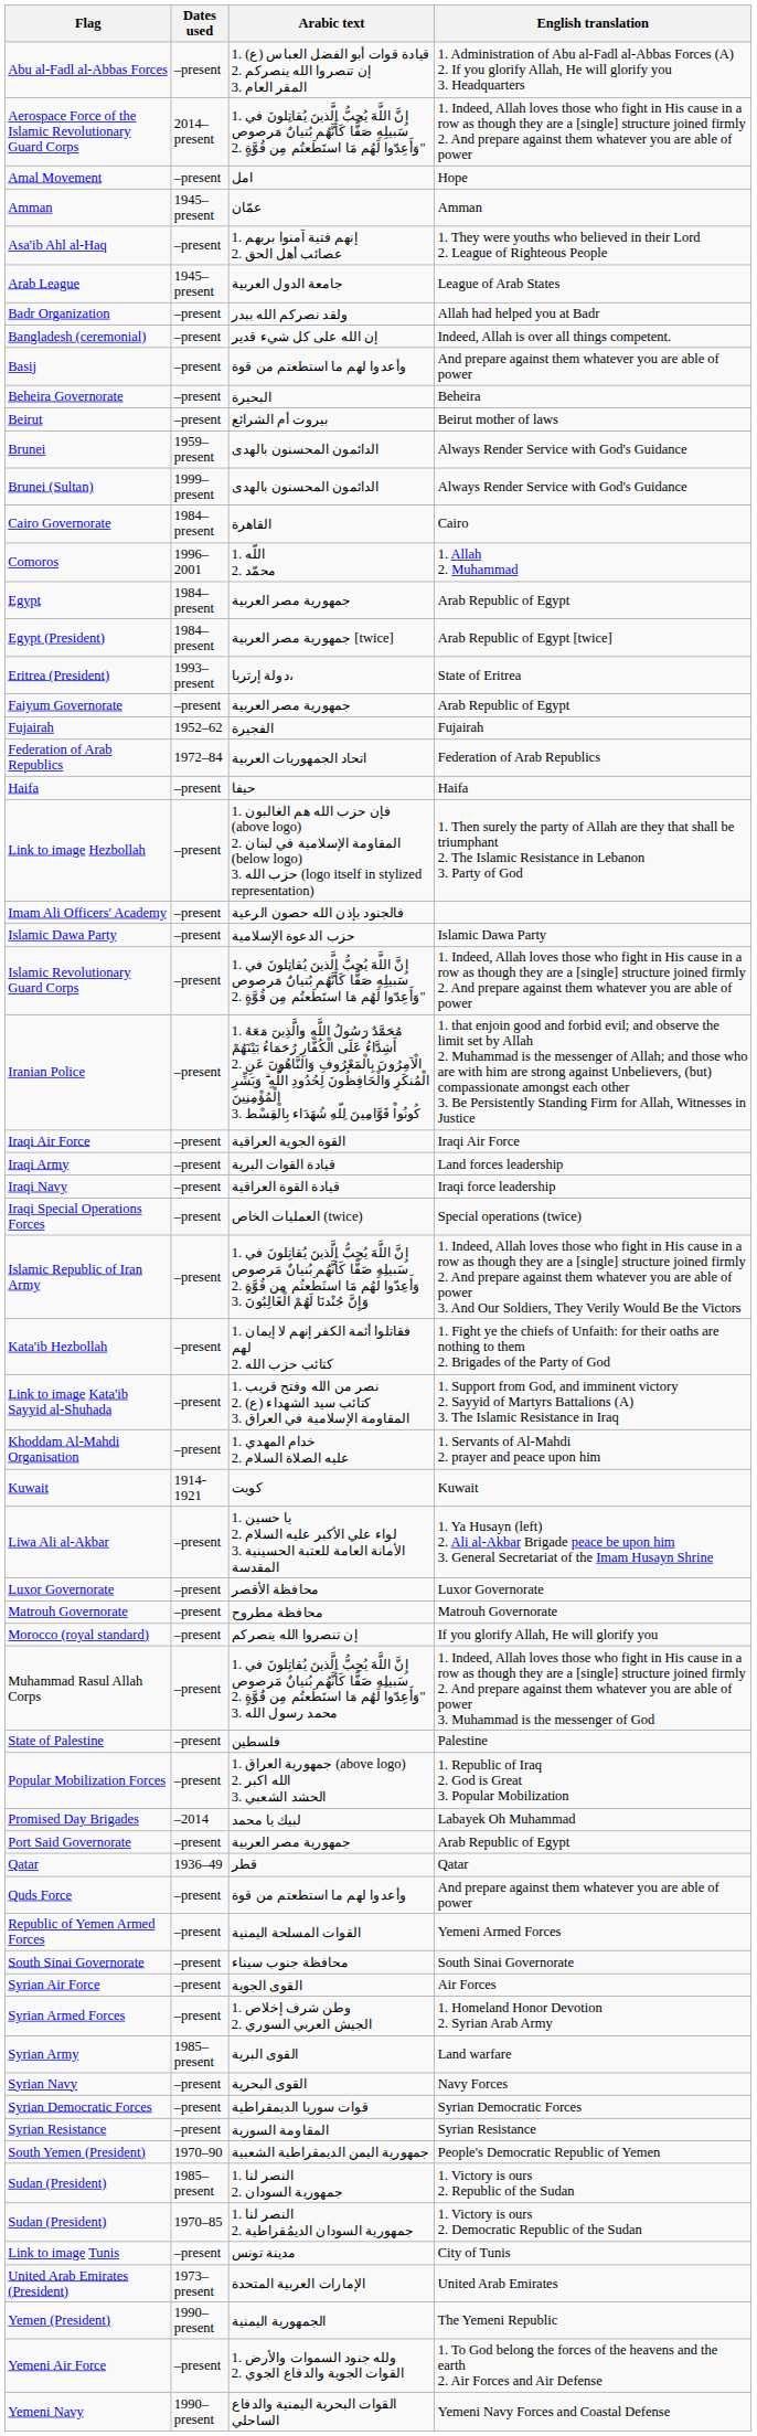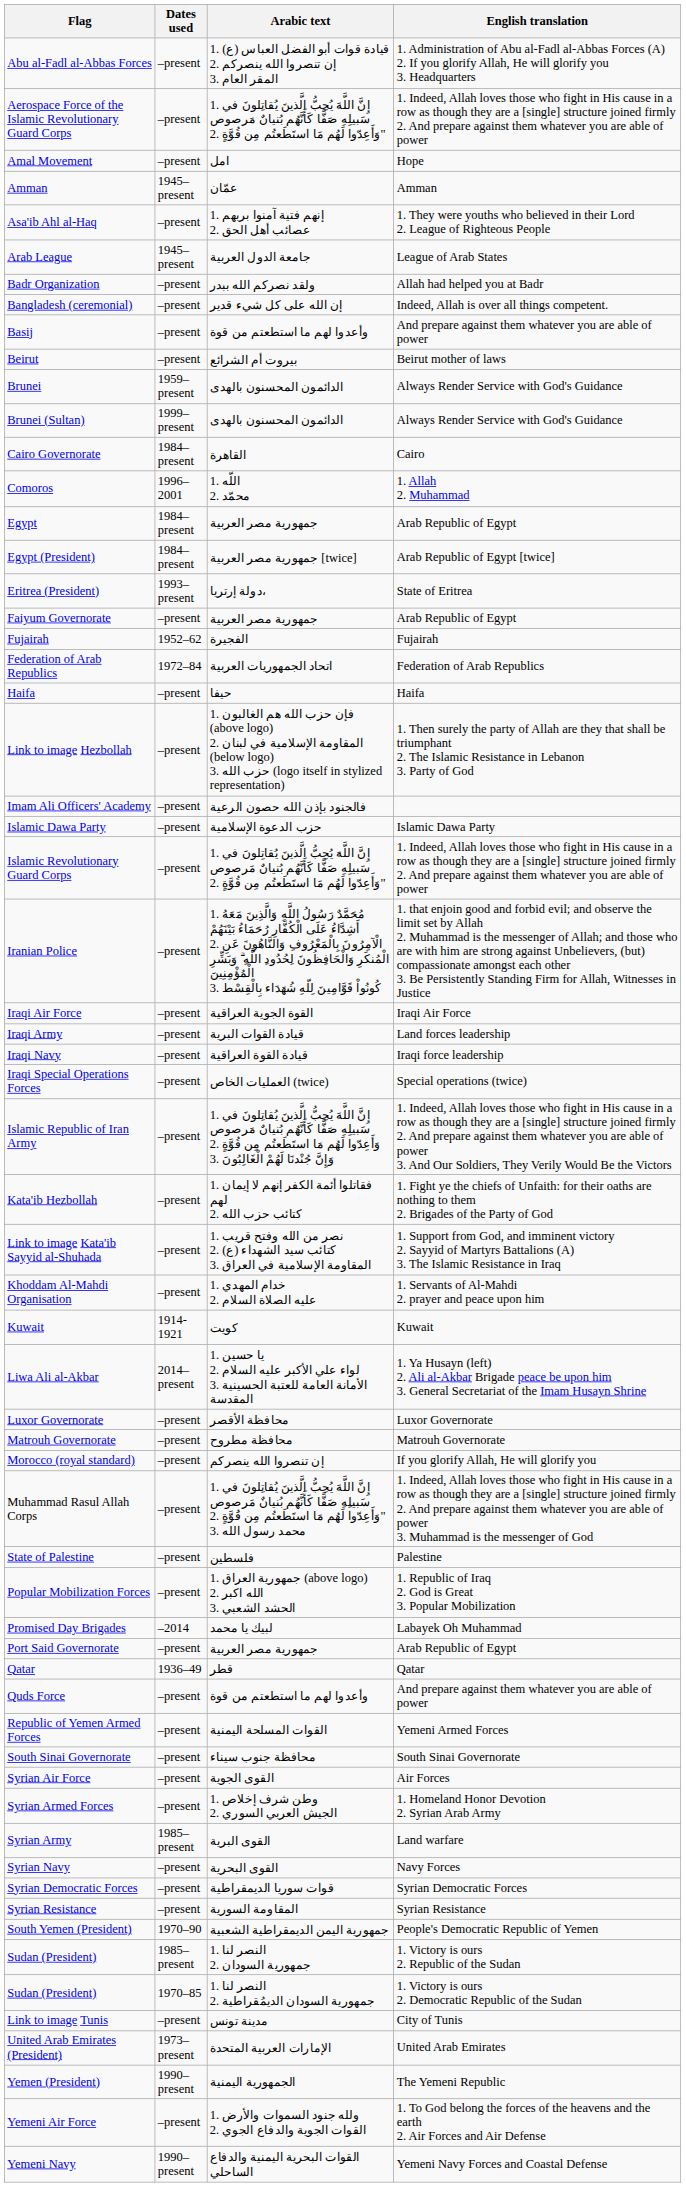 <table class="wikitable sortable">
 <tr>
 <th>Flag</th>
 <th>Dates used</th>
 <th>Arabic text</th>
 <th>English translation</th>
 </tr>
 <tr>
 <td><a href='#'>Abu al-Fadl al-Abbas Forces</a></td>
 <td>–present</td>
 <td>1. قيادة قوات أبو الفضل العباس (ع)<br>2. إن تنصروا الله ينصركم<br>3. المقر العام</td>
 <td>1. Administration of Abu al-Fadl al-Abbas Forces (A)<br>2. If you glorify Allah, He will glorify you<br>3. Headquarters</td>
 </tr>
 <tr>
 <td> <a href='#'>Aerospace Force of the Islamic Revolutionary Guard Corps</a></td>
-<td>2014–present</td>
+<td>–present</td>
 <td>1. إِنَّ اللَّهَ يُحِبُّ الَّذينَ يُقاتِلونَ في سَبيلِهِ صَفًّا كَأَنَّهُم بُنيانٌ مَرصوص<br>2. وَأَعِدّوا لَهُم مَا استَطَعتُم مِن قُوَّةٍ"</td>
 <td>1. Indeed, Allah loves those who fight in His cause in a row as though they are a [single] structure joined firmly<br>2. And prepare against them whatever you are able of power</td>
 </tr>
 <tr>
 <td> <a href='#'>Amal Movement</a></td>
 <td>–present</td>
 <td>امل</td>
 <td>Hope</td>
 </tr>
 <tr>
 <td> <a href='#'>Amman</a></td>
 <td>1945–present</td>
 <td>عمّان</td>
 <td>Amman</td>
 </tr>
 <tr>
 <td><a href='#'>Asa'ib Ahl al-Haq</a></td>
 <td>–present</td>
 <td>1. إنهم فتية آمنوا بربهم<br>2. عصائب أهل الحق</td>
 <td>1. They were youths who believed in their Lord<br>2. League of Righteous People</td>
 </tr>
 <tr>
 <td> <a href='#'>Arab League</a></td>
 <td>1945–present</td>
 <td>جامعة الدول العربية</td>
 <td>League of Arab States</td>
 </tr>
 <tr>
 <td><a href='#'>Badr Organization</a></td>
 <td>–present</td>
 <td>ولقد نصركم الله ببدر</td>
 <td>Allah had helped you at Badr</td>
 </tr>
 <tr>
 <td> <a href='#'>Bangladesh (ceremonial)</a></td>
 <td>–present</td>
 <td>إن الله على كل شيء قدير</td>
 <td>Indeed, Allah is over all things competent.</td>
 </tr>
 <tr>
 <td> <a href='#'>Basij</a></td>
 <td>–present</td>
 <td>وأعدوا لهم ما استطعتم من قوة</td>
 <td>And prepare against them whatever you are able of power</td>
-</tr>
-<tr>
-<td> <a href='#'>Beheira Governorate</a></td>
-<td>–present</td>
-<td>البحيرة</td>
-<td>Beheira</td>
 </tr>
 <tr>
 <td> <a href='#'>Beirut</a></td>
 <td>–present</td>
 <td>بيروت أم الشرائع</td>
 <td>Beirut mother of laws</td>
 </tr>
 <tr>
 <td> <a href='#'>Brunei</a></td>
 <td>1959–present</td>
 <td>الدائمون المحسنون بالهدى</td>
 <td>Always Render Service with God's Guidance</td>
 </tr>
 <tr>
 <td> <a href='#'>Brunei (Sultan)</a></td>
 <td>1999–present</td>
 <td>الدائمون المحسنون بالهدى</td>
 <td>Always Render Service with God's Guidance</td>
 </tr>
 <tr>
 <td> <a href='#'>Cairo Governorate</a></td>
 <td>1984–present</td>
 <td>القاهرة</td>
 <td>Cairo</td>
 </tr>
 <tr>
 <td> <a href='#'>Comoros</a></td>
 <td>1996–2001</td>
 <td>1. اللّه<br>2. محمّد</td>
 <td>1. <a href='#'>Allah</a><br>2. <a href='#'>Muhammad</a></td>
 </tr>
 <tr>
 <td> <a href='#'>Egypt</a></td>
 <td>1984–present</td>
 <td>جمهورية مصر العربية</td>
 <td>Arab Republic of Egypt</td>
 </tr>
 <tr>
 <td> <a href='#'>Egypt (President)</a></td>
 <td>1984–present</td>
 <td>جمهورية مصر العربية [twice]</td>
 <td>Arab Republic of Egypt [twice]</td>
 </tr>
 <tr>
 <td> <a href='#'>Eritrea (President)</a></td>
 <td>1993–present</td>
 <td>دولة إرتريا،</td>
 <td>State of Eritrea</td>
 </tr>
 <tr>
 <td> <a href='#'>Faiyum Governorate</a></td>
 <td>–present</td>
 <td>جمهورية مصر العربية</td>
 <td>Arab Republic of Egypt</td>
 </tr>
 <tr>
 <td> <a href='#'>Fujairah</a></td>
 <td>1952–62</td>
 <td>الفجيرة</td>
 <td>Fujairah</td>
 </tr>
 <tr>
 <td> <a href='#'>Federation of Arab Republics</a></td>
 <td>1972–84</td>
 <td>اتحاد الجمهوريات العربية</td>
 <td>Federation of Arab Republics</td>
 </tr>
 <tr>
 <td> <a href='#'>Haifa</a></td>
 <td>–present</td>
 <td>حيفا</td>
 <td>Haifa</td>
 </tr>
 <tr>
 <td><a href='#'>Link to image</a> <a href='#'>Hezbollah</a></td>
 <td>–present</td>
 <td>1. فإن حزب الله هم الغالبون (above logo)<br>2. المقاومة الإسلامية في لبنان (below logo)<br>3. حزب الله (logo itself in stylized representation)</td>
 <td>1. Then surely the party of Allah are they that shall be triumphant<br>2. The Islamic Resistance in Lebanon<br>3. Party of God</td>
 </tr>
 <tr>
 <td> <a href='#'>Imam Ali Officers' Academy</a></td>
 <td>–present</td>
 <td>فالجنود بإذن الله حصون الرعية</td>
 <td></td>
 </tr>
 <tr>
 <td> <a href='#'>Islamic Dawa Party</a></td>
 <td>–present</td>
 <td>حزب الدعوة الإسلامية</td>
 <td>Islamic Dawa Party</td>
 </tr>
 <tr>
 <td> <a href='#'>Islamic Revolutionary Guard Corps</a></td>
 <td>–present</td>
 <td>1. إِنَّ اللَّهَ يُحِبُّ الَّذينَ يُقاتِلونَ في سَبيلِهِ صَفًّا كَأَنَّهُم بُنيانٌ مَرصوص<br>2. وَأَعِدّوا لَهُم مَا استَطَعتُم مِن قُوَّةٍ"</td>
 <td>1. Indeed, Allah loves those who fight in His cause in a row as though they are a [single] structure joined firmly<br>2. And prepare against them whatever you are able of power</td>
 </tr>
 <tr>
 <td> <a href='#'>Iranian Police</a></td>
 <td>–present</td>
 <td>1. مُحَمَّدٌ رَسُولُ اللَّهِ وَالَّذِينَ مَعَهُ أَشِدَّاءُ عَلَى الْكُفَّارِ رُحَمَاءُ بَيْنَهُمْ<br>2. الْآمِرُونَ بِالْمَعْرُوفِ وَالنَّاهُونَ عَنِ الْمُنكَرِ وَالْحَافِظُونَ لِحُدُودِ اللَّهِ ۗ وَبَشِّرِ الْمُؤْمِنِينَ<br>3. كُونُواْ قَوَّامِينَ لِلّهِ شُهَدَاء بِالْقِسْط</td>
 <td>1. that enjoin good and forbid evil; and observe the limit set by Allah<br>2. Muhammad is the messenger of Allah; and those who are with him are strong against Unbelievers, (but) compassionate amongst each other<br>3. Be Persistently Standing Firm for Allah, Witnesses in Justice</td>
 </tr>
 <tr>
 <td> <a href='#'>Iraqi Air Force</a></td>
 <td>–present</td>
 <td>القوة الجوية العراقية</td>
 <td>Iraqi Air Force</td>
 </tr>
 <tr>
 <td> <a href='#'>Iraqi Army</a></td>
 <td>–present</td>
 <td>قيادة القوات البرية</td>
 <td>Land forces leadership</td>
 </tr>
 <tr>
 <td> <a href='#'>Iraqi Navy</a></td>
 <td>–present</td>
 <td>قيادة القوة العراقية</td>
 <td>Iraqi force leadership</td>
 </tr>
 <tr>
 <td> <a href='#'>Iraqi Special Operations Forces</a></td>
 <td>–present</td>
 <td>العمليات الخاص (twice)</td>
 <td>Special operations (twice)</td>
 </tr>
 <tr>
 <td> <a href='#'>Islamic Republic of Iran Army</a></td>
 <td>–present</td>
 <td>1. إِنَّ اللَّهَ يُحِبُّ الَّذينَ يُقاتِلونَ في سَبيلِهِ صَفًّا كَأَنَّهُم بُنيانٌ مَرصوص<br>2. وَأَعِدّوا لَهُم مَا استَطَعتُم مِن قُوَّةٍ<br>3. وَإِنَّ جُنْدنَا لَهُمْ الْغَالِبُونَ</td>
 <td>1. Indeed, Allah loves those who fight in His cause in a row as though they are a [single] structure joined firmly<br>2. And prepare against them whatever you are able of power<br>3. And Our Soldiers, They Verily Would Be the Victors</td>
 </tr>
 <tr>
 <td><a href='#'>Kata'ib Hezbollah</a></td>
 <td>–present</td>
 <td>1. فقاتلوا أئمة الكفر إنهم لا إيمان لهم<br>2. كتائب حزب الله</td>
 <td>1. Fight ye the chiefs of Unfaith: for their oaths are nothing to them<br>2. Brigades of the Party of God</td>
 </tr>
 <tr>
 <td><a href='#'>Link to image</a> <a href='#'>Kata'ib Sayyid al-Shuhada</a></td>
 <td>–present</td>
 <td>1. نصر من الله وفتح قريب<br>2. كتائب سيد الشهداء (ع)<br>3. المقاومة الإسلامية في العراق</td>
 <td>1. Support from God, and imminent victory<br>2. Sayyid of Martyrs Battalions (A)<br>3. The Islamic Resistance in Iraq</td>
 </tr>
 <tr>
 <td> <a href='#'>Khoddam Al-Mahdi Organisation</a></td>
 <td>–present</td>
 <td>1. خدام المهدي<br>2. عليه الصلاة السلام</td>
 <td>1. Servants of Al-Mahdi<br>2. prayer and peace upon him</td>
 </tr>
 <tr>
 <td> <a href='#'>Kuwait</a></td>
 <td>1914-1921</td>
 <td>كويت</td>
 <td>Kuwait</td>
 </tr>
 <tr>
 <td><a href='#'>Liwa Ali al-Akbar</a></td>
-<td>–present</td>
+<td>2014–present</td>
 <td>1. يا حسين<br>2. لواء علي الأكبر عليه السلام<br>3. الأمانة العامة للعتبة الحسينية المقدسة</td>
 <td>1. Ya Husayn (left)<br>2. <a href='#'>Ali al-Akbar</a> Brigade <a href='#'>peace be upon him</a><br>3. General Secretariat of the <a href='#'>Imam Husayn Shrine</a></td>
 </tr>
 <tr>
 <td> <a href='#'>Luxor Governorate</a></td>
 <td>–present</td>
 <td>محافظة الأقصر</td>
 <td>Luxor Governorate</td>
 </tr>
 <tr>
 <td> <a href='#'>Matrouh Governorate</a></td>
 <td>–present</td>
 <td>محافظة مطروح</td>
 <td>Matrouh Governorate</td>
 </tr>
 <tr>
 <td> <a href='#'>Morocco (royal standard)</a></td>
 <td>–present</td>
 <td>إن تنصروا الله ينصركم</td>
 <td>If you glorify Allah, He will glorify you</td>
 </tr>
 <tr>
 <td> Muhammad Rasul Allah Corps</td>
 <td>–present</td>
 <td>1. إِنَّ اللَّهَ يُحِبُّ الَّذينَ يُقاتِلونَ في سَبيلِهِ صَفًّا كَأَنَّهُم بُنيانٌ مَرصوص<br>2. وَأَعِدّوا لَهُم مَا استَطَعتُم مِن قُوَّةٍ"<br>3. محمد رسول الله</td>
 <td>1. Indeed, Allah loves those who fight in His cause in a row as though they are a [single] structure joined firmly<br>2. And prepare against them whatever you are able of power<br>3. Muhammad is the messenger of God</td>
 </tr>
 <tr>
 <td> <a href='#'>State of Palestine</a></td>
 <td>–present</td>
 <td>فلسطين</td>
 <td>Palestine</td>
 </tr>
 <tr>
 <td><a href='#'>Popular Mobilization Forces</a></td>
 <td>–present</td>
 <td>1. جمهورية العراق (above logo)<br>2. الله اكبر<br>3. الحشد الشعبي</td>
 <td>1. Republic of Iraq<br>2. God is Great<br>3. Popular Mobilization</td>
 </tr>
 <tr>
 <td> <a href='#'>Promised Day Brigades</a></td>
 <td>–2014</td>
 <td>لبيك يا محمد</td>
 <td>Labayek Oh Muhammad</td>
 </tr>
 <tr>
 <td> <a href='#'>Port Said Governorate</a></td>
 <td>–present</td>
 <td>جمهورية مصر العربية</td>
 <td>Arab Republic of Egypt</td>
 </tr>
 <tr>
 <td> <a href='#'>Qatar</a></td>
 <td>1936–49</td>
 <td>قطر</td>
 <td>Qatar</td>
 </tr>
 <tr>
 <td> <a href='#'>Quds Force</a></td>
 <td>–present</td>
 <td>وأعدوا لهم ما استطعتم من قوة</td>
 <td>And prepare against them whatever you are able of power</td>
 </tr>
 <tr>
 <td> <a href='#'>Republic of Yemen Armed Forces</a></td>
 <td>–present</td>
 <td>القوات المسلحة اليمنية</td>
 <td>Yemeni Armed Forces</td>
 </tr>
 <tr>
 <td> <a href='#'>South Sinai Governorate</a></td>
 <td>–present</td>
 <td>محافظة جنوب سيناء</td>
 <td>South Sinai Governorate</td>
 </tr>
 <tr>
 <td> <a href='#'>Syrian Air Force</a></td>
 <td>–present</td>
 <td>القوى الجوية</td>
 <td>Air Forces</td>
 </tr>
 <tr>
 <td> <a href='#'>Syrian Armed Forces</a></td>
 <td>–present</td>
 <td>1. وطن شرف إخلاص<br>2. الجيش العربي السوري</td>
 <td>1. Homeland Honor Devotion<br>2. Syrian Arab Army</td>
 </tr>
 <tr>
 <td> <a href='#'>Syrian Army</a></td>
 <td>1985–present</td>
 <td>القوى البرية</td>
 <td>Land warfare</td>
 </tr>
 <tr>
 <td> <a href='#'>Syrian Navy</a></td>
 <td>–present</td>
 <td>القوى البحرية</td>
 <td>Navy Forces</td>
 </tr>
 <tr>
 <td> <a href='#'>Syrian Democratic Forces</a></td>
 <td>–present</td>
 <td>قوات سوريا الديمقراطية</td>
 <td>Syrian Democratic Forces</td>
 </tr>
 <tr>
 <td> <a href='#'>Syrian Resistance</a></td>
 <td>–present</td>
 <td>المقاومة السورية</td>
 <td>Syrian Resistance</td>
 </tr>
 <tr>
 <td> <a href='#'>South Yemen (President)</a></td>
 <td>1970–90</td>
 <td>جمهورية اليمن الديمقراطية الشعبية</td>
 <td>People's Democratic Republic of Yemen</td>
 </tr>
 <tr>
 <td> <a href='#'>Sudan (President)</a></td>
 <td>1985–present</td>
 <td>1. النصر لنا<br>2. جمهورية السودان</td>
 <td>1. Victory is ours<br>2. Republic of the Sudan</td>
 </tr>
 <tr>
 <td> <a href='#'>Sudan (President)</a></td>
 <td>1970–85</td>
 <td>1. النصر لنا<br>2. جمهورية السودان الديمُقراطية</td>
 <td>1. Victory is ours<br>2. Democratic Republic of the Sudan</td>
 </tr>
 <tr>
 <td><a href='#'>Link to image</a> <a href='#'>Tunis</a></td>
 <td>–present</td>
 <td>مدينة تونس</td>
 <td>City of Tunis</td>
 </tr>
 <tr>
 <td> <a href='#'>United Arab Emirates (President)</a></td>
 <td>1973–present</td>
 <td>الإمارات العربية المتحدة</td>
 <td>United Arab Emirates</td>
 </tr>
 <tr>
 <td> <a href='#'>Yemen (President)</a></td>
 <td>1990–present</td>
 <td>الجمهورية اليمنية</td>
 <td>The Yemeni Republic</td>
 </tr>
 <tr>
 <td> <a href='#'>Yemeni Air Force</a></td>
 <td>–present</td>
 <td>1. ولله جنود السموات والأرض<br>2. القوات الجوية والدفاع الجوي</td>
 <td>1. To God belong the forces of the heavens and the earth<br>2. Air Forces and Air Defense</td>
 </tr>
 <tr>
 <td> <a href='#'>Yemeni Navy</a></td>
 <td>1990–present</td>
 <td>القوات البحرية اليمنية والدفاع الساحلي</td>
 <td>Yemeni Navy Forces and Coastal Defense</td>
 </tr>
 </table>
